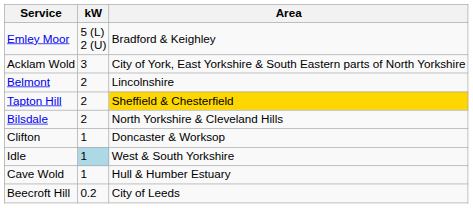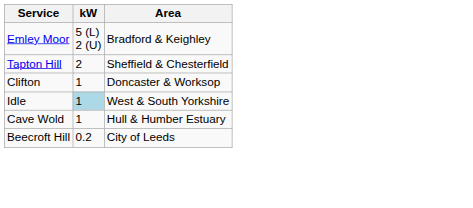 <table class="wikitable sortable">
 <tr>
 <th>Service</th>
 <th>kW</th>
 <th>Area</th>
 </tr>
 <tr>
 <td><a href='#'>Emley Moor</a></td>
 <td>5 (L)<br>2 (U)</td>
 <td>Bradford & Keighley</td>
 </tr>
 <tr>
-<td>Acklam Wold</td>
-<td>3</td>
-<td>City of York, East Yorkshire & South Eastern parts of North Yorkshire</td>
-</tr>
-<tr>
-<td><a href='#'>Belmont</a></td>
-<td>2</td>
-<td>Lincolnshire</td>
-</tr>
-<tr>
 <td><a href='#'>Tapton Hill</a></td>
 <td>2</td>
-<td style="background: gold;">Sheffield & Chesterfield</td>
-</tr>
-<tr>
-<td><a href='#'>Bilsdale</a></td>
-<td>2</td>
-<td>North Yorkshire & Cleveland Hills</td>
+<td>Sheffield & Chesterfield</td>
 </tr>
 <tr>
 <td>Clifton</td>
 <td>1</td>
 <td>Doncaster & Worksop</td>
 </tr>
 <tr>
 <td>Idle</td>
 <td style="background: lightblue;">1</td>
 <td>West & South Yorkshire</td>
 </tr>
 <tr>
 <td>Cave Wold</td>
 <td>1</td>
 <td>Hull & Humber Estuary</td>
 </tr>
 <tr>
 <td>Beecroft Hill</td>
 <td>0.2</td>
 <td>City of Leeds</td>
 </tr>
 </table>
